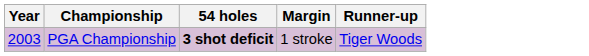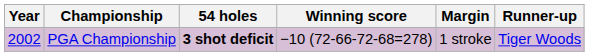 <table class="wikitable">
 <tr>
 <th>Year</th>
 <th>Championship</th>
 <th>54 holes</th>
+<th>Winning score</th>
 <th>Margin</th>
 <th>Runner-up</th>
 </tr>
 <tr style="background:#D8BFD8;">
-<td><a href='#'>2003</a></td>
+<td><a href='#'>2002</a></td>
 <td><a href='#'>PGA Championship</a></td>
 <td><strong>3 shot deficit</strong></td>
+<td>−10 (72-66-72-68=278)</td>
 <td>1 stroke</td>
 <td> <a href='#'>Tiger Woods</a></td>
 </tr>
 </table>
